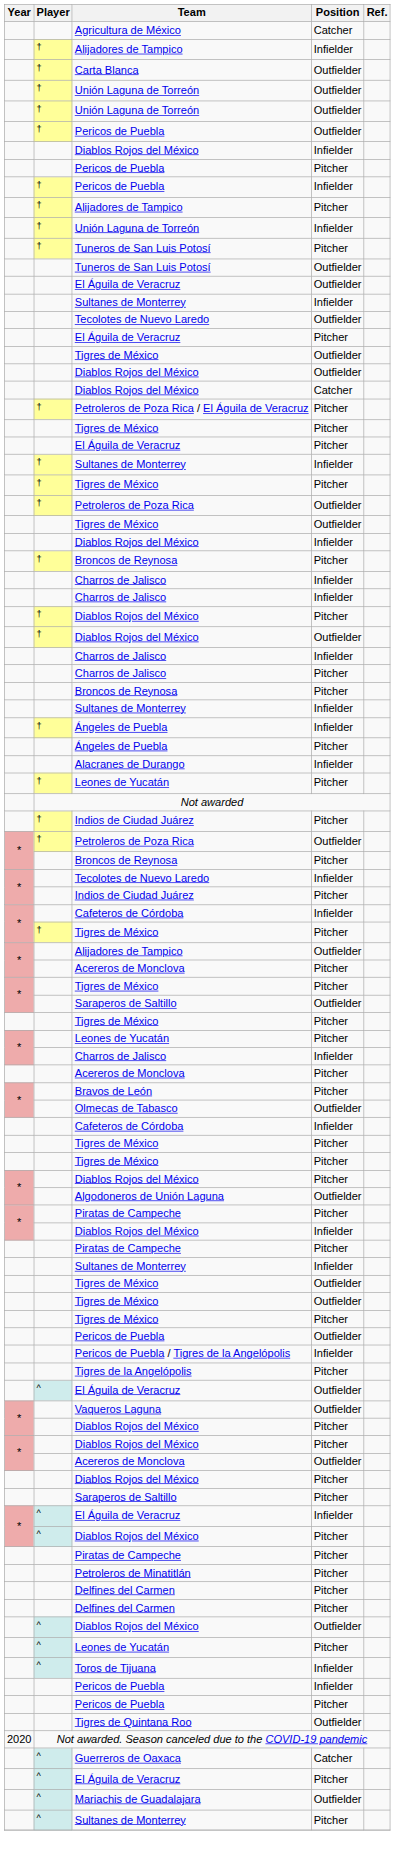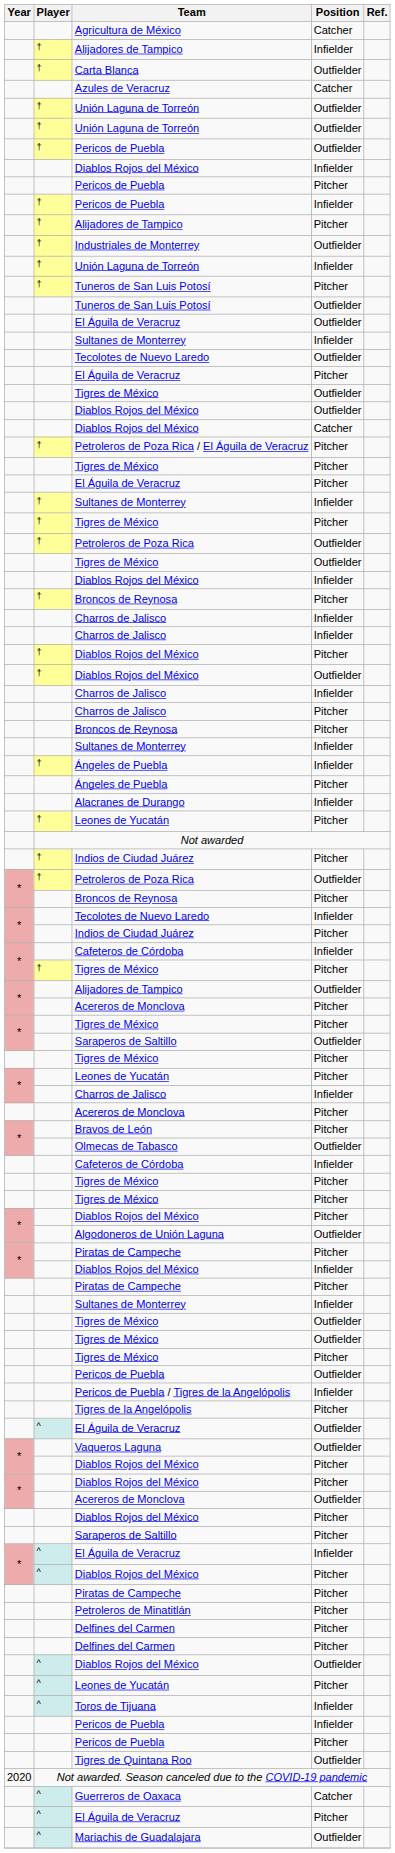 <table class="wikitable sortable">
 <tr>
 <th>Year</th>
 <th>Player</th>
 <th>Team</th>
 <th>Position</th>
 <th class=unsortable>Ref.</th>
 </tr>
 <tr>
 <td></td>
 <td></td>
 <td><a href='#'>Agricultura de México</a></td>
 <td>Catcher</td>
 <td align=center></td>
 </tr>
 <tr>
 <td align=center></td>
 <td bgcolor="#ffff99"><sup>†</sup></td>
 <td><a href='#'>Alijadores de Tampico</a></td>
 <td>Infielder</td>
 <td align=center></td>
 </tr>
 <tr>
 <td align=center></td>
 <td bgcolor="#ffff99"><sup>†</sup></td>
 <td><a href='#'>Carta Blanca</a></td>
 <td>Outfielder</td>
+<td align=center></td>
+</tr>
+<tr>
+<td align=center></td>
+<td></td>
+<td><a href='#'>Azules de Veracruz</a></td>
+<td>Catcher</td>
 <td align=center></td>
 </tr>
 <tr>
 <td align=center></td>
 <td bgcolor="#ffff99"><sup>†</sup></td>
 <td><a href='#'>Unión Laguna de Torreón</a></td>
 <td>Outfielder</td>
 <td align=center></td>
 </tr>
 <tr>
 <td align=center></td>
 <td bgcolor="#ffff99"><sup>†</sup></td>
 <td><a href='#'>Unión Laguna de Torreón</a></td>
 <td>Outfielder</td>
 <td align=center></td>
 </tr>
 <tr>
 <td align=center></td>
 <td bgcolor="#ffff99"><sup>†</sup></td>
 <td><a href='#'>Pericos de Puebla</a></td>
 <td>Outfielder</td>
 <td align=center></td>
 </tr>
 <tr>
 <td align=center></td>
 <td></td>
 <td><a href='#'>Diablos Rojos del México</a></td>
 <td>Infielder</td>
 <td align=center></td>
 </tr>
 <tr>
 <td align=center></td>
 <td></td>
 <td><a href='#'>Pericos de Puebla</a></td>
 <td>Pitcher</td>
 <td align=center></td>
 </tr>
 <tr>
 <td align=center></td>
 <td bgcolor="#ffff99"><sup>†</sup></td>
 <td><a href='#'>Pericos de Puebla</a></td>
 <td>Infielder</td>
 <td align=center></td>
 </tr>
 <tr>
 <td align=center></td>
 <td bgcolor="#ffff99"><sup>†</sup></td>
 <td><a href='#'>Alijadores de Tampico</a></td>
 <td>Pitcher</td>
+<td align=center></td>
+</tr>
+<tr>
+<td align=center></td>
+<td bgcolor="#ffff99"><sup>†</sup></td>
+<td><a href='#'>Industriales de Monterrey</a></td>
+<td>Outfielder</td>
 <td align=center></td>
 </tr>
 <tr>
 <td align=center></td>
 <td bgcolor="#ffff99"><sup>†</sup></td>
 <td><a href='#'>Unión Laguna de Torreón</a></td>
 <td>Infielder</td>
 <td align=center></td>
 </tr>
 <tr>
 <td align=center></td>
 <td bgcolor="#ffff99"><sup>†</sup></td>
 <td><a href='#'>Tuneros de San Luis Potosí</a></td>
 <td>Pitcher</td>
 <td align=center></td>
 </tr>
 <tr>
 <td align=center></td>
 <td></td>
 <td><a href='#'>Tuneros de San Luis Potosí</a></td>
 <td>Outfielder</td>
 <td align=center></td>
 </tr>
 <tr>
 <td align=center></td>
 <td></td>
 <td><a href='#'>El Águila de Veracruz</a></td>
 <td>Outfielder</td>
 <td align=center></td>
 </tr>
 <tr>
 <td align=center></td>
 <td></td>
 <td><a href='#'>Sultanes de Monterrey</a></td>
 <td>Infielder</td>
 <td align=center></td>
 </tr>
 <tr>
 <td align=center></td>
 <td></td>
 <td><a href='#'>Tecolotes de Nuevo Laredo</a></td>
 <td>Outfielder</td>
 <td align=center></td>
 </tr>
 <tr>
 <td align=center></td>
 <td></td>
 <td><a href='#'>El Águila de Veracruz</a></td>
 <td>Pitcher</td>
 <td align=center></td>
 </tr>
 <tr>
 <td align=center></td>
 <td></td>
 <td><a href='#'>Tigres de México</a></td>
 <td>Outfielder</td>
 <td align=center></td>
 </tr>
 <tr>
 <td align=center></td>
 <td></td>
 <td><a href='#'>Diablos Rojos del México</a></td>
 <td>Outfielder</td>
 <td align=center></td>
 </tr>
 <tr>
 <td align=center></td>
 <td></td>
 <td><a href='#'>Diablos Rojos del México</a></td>
 <td>Catcher</td>
 <td align=center></td>
 </tr>
 <tr>
 <td align=center></td>
 <td bgcolor="#ffff99"><sup>†</sup></td>
 <td><a href='#'>Petroleros de Poza Rica</a> / <a href='#'>El Águila de Veracruz</a></td>
 <td>Pitcher</td>
 <td align=center></td>
 </tr>
 <tr>
 <td align=center></td>
 <td></td>
 <td><a href='#'>Tigres de México</a></td>
 <td>Pitcher</td>
 <td align=center></td>
 </tr>
 <tr>
 <td align=center></td>
 <td></td>
 <td><a href='#'>El Águila de Veracruz</a></td>
 <td>Pitcher</td>
 <td align=center></td>
 </tr>
 <tr>
 <td align=center></td>
 <td bgcolor="#ffff99"><sup>†</sup></td>
 <td><a href='#'>Sultanes de Monterrey</a></td>
 <td>Infielder</td>
 <td align=center></td>
 </tr>
 <tr>
 <td align=center></td>
 <td bgcolor="#ffff99"><sup>†</sup></td>
 <td><a href='#'>Tigres de México</a></td>
 <td>Pitcher</td>
 <td align=center></td>
 </tr>
 <tr>
 <td align=center></td>
 <td bgcolor="#ffff99"><sup>†</sup></td>
 <td><a href='#'>Petroleros de Poza Rica</a></td>
 <td>Outfielder</td>
 <td align=center></td>
 </tr>
 <tr>
 <td align=center></td>
 <td></td>
 <td><a href='#'>Tigres de México</a></td>
 <td>Outfielder</td>
 <td align=center></td>
 </tr>
 <tr>
 <td align=center></td>
 <td></td>
 <td><a href='#'>Diablos Rojos del México</a></td>
 <td>Infielder</td>
 <td align=center></td>
 </tr>
 <tr>
 <td align=center></td>
 <td bgcolor="#ffff99"><sup>†</sup></td>
 <td><a href='#'>Broncos de Reynosa</a></td>
 <td>Pitcher</td>
 <td align=center></td>
 </tr>
 <tr>
 <td align=center></td>
 <td></td>
 <td><a href='#'>Charros de Jalisco</a></td>
 <td>Infielder</td>
 <td align=center></td>
 </tr>
 <tr>
 <td align=center></td>
 <td></td>
 <td><a href='#'>Charros de Jalisco</a></td>
 <td>Infielder</td>
 <td align=center></td>
 </tr>
 <tr>
 <td align=center></td>
 <td bgcolor="#ffff99"><sup>†</sup></td>
 <td><a href='#'>Diablos Rojos del México</a></td>
 <td>Pitcher</td>
 <td align=center></td>
 </tr>
 <tr>
 <td align=center></td>
 <td bgcolor="#ffff99"><sup>†</sup></td>
 <td><a href='#'>Diablos Rojos del México</a></td>
 <td>Outfielder</td>
 <td align=center></td>
 </tr>
 <tr>
 <td align=center></td>
 <td></td>
 <td><a href='#'>Charros de Jalisco</a></td>
 <td>Infielder</td>
 <td align=center></td>
 </tr>
 <tr>
 <td align=center></td>
 <td></td>
 <td><a href='#'>Charros de Jalisco</a></td>
 <td>Pitcher</td>
 <td align=center></td>
 </tr>
 <tr>
 <td align=center></td>
 <td></td>
 <td><a href='#'>Broncos de Reynosa</a></td>
 <td>Pitcher</td>
 <td align=center></td>
 </tr>
 <tr>
 <td align=center></td>
 <td></td>
 <td><a href='#'>Sultanes de Monterrey</a></td>
 <td>Infielder</td>
 <td align=center></td>
 </tr>
 <tr>
 <td align=center></td>
 <td bgcolor="#ffff99"><sup>†</sup></td>
 <td><a href='#'>Ángeles de Puebla</a></td>
 <td>Infielder</td>
 <td align=center></td>
 </tr>
 <tr>
 <td align=center></td>
 <td></td>
 <td><a href='#'>Ángeles de Puebla</a></td>
 <td>Pitcher</td>
 <td align=center></td>
 </tr>
 <tr>
 <td align=center></td>
 <td></td>
 <td><a href='#'>Alacranes de Durango</a></td>
 <td>Infielder</td>
 <td align=center></td>
 </tr>
 <tr>
 <td align=center></td>
 <td bgcolor="#ffff99"><sup>†</sup></td>
 <td><a href='#'>Leones de Yucatán</a></td>
 <td>Pitcher</td>
 <td align=center></td>
 </tr>
 <tr>
 <td align=center></td>
 <td colspan=4 align=center><em>Not awarded</em></td>
 </tr>
 <tr>
 <td align=center></td>
 <td bgcolor="#ffff99"><sup>†</sup></td>
 <td><a href='#'>Indios de Ciudad Juárez</a></td>
 <td>Pitcher</td>
 <td align=center></td>
 </tr>
 <tr>
 <td rowspan="2" bgcolor="#eeabab" align=center>*</td>
 <td bgcolor="#ffff99"><sup>†</sup></td>
 <td><a href='#'>Petroleros de Poza Rica</a></td>
 <td>Outfielder</td>
 <td align=center></td>
 </tr>
 <tr>
 <td></td>
 <td><a href='#'>Broncos de Reynosa</a></td>
 <td>Pitcher</td>
 <td align=center></td>
 </tr>
 <tr>
 <td rowspan="2" bgcolor="#eeabab" align=center>*</td>
 <td></td>
 <td><a href='#'>Tecolotes de Nuevo Laredo</a></td>
 <td>Infielder</td>
 <td align=center></td>
 </tr>
 <tr>
 <td></td>
 <td><a href='#'>Indios de Ciudad Juárez</a></td>
 <td>Pitcher</td>
 <td align=center></td>
 </tr>
 <tr>
 <td rowspan="2" bgcolor="#eeabab" align=center>*</td>
 <td></td>
 <td><a href='#'>Cafeteros de Córdoba</a></td>
 <td>Infielder</td>
 <td align=center></td>
 </tr>
 <tr>
 <td bgcolor="#ffff99"><sup>†</sup></td>
 <td><a href='#'>Tigres de México</a></td>
 <td>Pitcher</td>
 <td align=center></td>
 </tr>
 <tr>
 <td rowspan="2" bgcolor="#eeabab" align=center>*</td>
 <td></td>
 <td><a href='#'>Alijadores de Tampico</a></td>
 <td>Outfielder</td>
 <td align=center></td>
 </tr>
 <tr>
 <td></td>
 <td><a href='#'>Acereros de Monclova</a></td>
 <td>Pitcher</td>
 <td align=center></td>
 </tr>
 <tr>
 <td rowspan="2" bgcolor="#eeabab" align=center>*</td>
 <td></td>
 <td><a href='#'>Tigres de México</a></td>
 <td>Pitcher</td>
 <td align=center></td>
 </tr>
 <tr>
 <td></td>
 <td><a href='#'>Saraperos de Saltillo</a></td>
 <td>Outfielder</td>
 <td align=center></td>
 </tr>
 <tr>
 <td align=center></td>
 <td></td>
 <td><a href='#'>Tigres de México</a></td>
 <td>Pitcher</td>
 <td align=center></td>
 </tr>
 <tr>
 <td rowspan="2" bgcolor="#eeabab" align=center>*</td>
 <td></td>
 <td><a href='#'>Leones de Yucatán</a></td>
 <td>Pitcher</td>
 <td align=center></td>
 </tr>
 <tr>
 <td></td>
 <td><a href='#'>Charros de Jalisco</a></td>
 <td>Infielder</td>
 <td align=center></td>
 </tr>
 <tr>
 <td align=center></td>
 <td></td>
 <td><a href='#'>Acereros de Monclova</a></td>
 <td>Pitcher</td>
 <td align=center></td>
 </tr>
 <tr>
 <td rowspan="2" bgcolor="#eeabab" align=center>*</td>
 <td></td>
 <td><a href='#'>Bravos de León</a></td>
 <td>Pitcher</td>
 <td align=center></td>
 </tr>
 <tr>
 <td></td>
 <td><a href='#'>Olmecas de Tabasco</a></td>
 <td>Outfielder</td>
 <td align=center></td>
 </tr>
 <tr>
 <td align=center></td>
 <td></td>
 <td><a href='#'>Cafeteros de Córdoba</a></td>
 <td>Infielder</td>
 <td align=center></td>
 </tr>
 <tr>
 <td align=center></td>
 <td></td>
 <td><a href='#'>Tigres de México</a></td>
 <td>Pitcher</td>
 <td align=center></td>
 </tr>
 <tr>
 <td align=center></td>
 <td></td>
 <td><a href='#'>Tigres de México</a></td>
 <td>Pitcher</td>
 <td align=center></td>
 </tr>
 <tr>
 <td rowspan="2" bgcolor="#eeabab" align=center>*</td>
 <td></td>
 <td><a href='#'>Diablos Rojos del México</a></td>
 <td>Pitcher</td>
 <td align=center></td>
 </tr>
 <tr>
 <td></td>
 <td><a href='#'>Algodoneros de Unión Laguna</a></td>
 <td>Outfielder</td>
 <td align=center></td>
 </tr>
 <tr>
 <td rowspan="2" bgcolor="#eeabab" align=center>*</td>
 <td></td>
 <td><a href='#'>Piratas de Campeche</a></td>
 <td>Pitcher</td>
 <td align=center></td>
 </tr>
 <tr>
 <td></td>
 <td><a href='#'>Diablos Rojos del México</a></td>
 <td>Infielder</td>
 <td align=center></td>
 </tr>
 <tr>
 <td align=center></td>
 <td></td>
 <td><a href='#'>Piratas de Campeche</a></td>
 <td>Pitcher</td>
 <td align=center></td>
 </tr>
 <tr>
 <td align=center></td>
 <td></td>
 <td><a href='#'>Sultanes de Monterrey</a></td>
 <td>Infielder</td>
 <td align=center></td>
 </tr>
 <tr>
 <td align=center></td>
 <td></td>
 <td><a href='#'>Tigres de México</a></td>
 <td>Outfielder</td>
 <td align=center></td>
 </tr>
 <tr>
 <td align=center></td>
 <td></td>
 <td><a href='#'>Tigres de México</a></td>
 <td>Outfielder</td>
 <td align=center></td>
 </tr>
 <tr>
 <td align=center></td>
 <td></td>
 <td><a href='#'>Tigres de México</a></td>
 <td>Pitcher</td>
 <td align=center></td>
 </tr>
 <tr>
 <td align=center></td>
 <td></td>
 <td><a href='#'>Pericos de Puebla</a></td>
 <td>Outfielder</td>
 <td align=center></td>
 </tr>
 <tr>
 <td align=center></td>
 <td></td>
 <td><a href='#'>Pericos de Puebla</a> / <a href='#'>Tigres de la Angelópolis</a></td>
 <td>Infielder</td>
 <td align=center></td>
 </tr>
 <tr>
 <td align=center></td>
 <td></td>
 <td><a href='#'>Tigres de la Angelópolis</a></td>
 <td>Pitcher</td>
 <td align=center></td>
 </tr>
 <tr>
 <td align=center></td>
 <td bgcolor="#cfecec"><sup>^</sup></td>
 <td><a href='#'>El Águila de Veracruz</a></td>
 <td>Outfielder</td>
 <td align=center></td>
 </tr>
 <tr>
 <td rowspan="2" bgcolor="#eeabab" align=center>*</td>
 <td></td>
 <td><a href='#'>Vaqueros Laguna</a></td>
 <td>Outfielder</td>
 <td align=center></td>
 </tr>
 <tr>
 <td></td>
 <td><a href='#'>Diablos Rojos del México</a></td>
 <td>Pitcher</td>
 <td align=center></td>
 </tr>
 <tr>
 <td rowspan="2" bgcolor="#eeabab" align=center>*</td>
 <td></td>
 <td><a href='#'>Diablos Rojos del México</a></td>
 <td>Pitcher</td>
 <td align=center></td>
 </tr>
 <tr>
 <td></td>
 <td><a href='#'>Acereros de Monclova</a></td>
 <td>Outfielder</td>
 <td align=center></td>
 </tr>
 <tr>
 <td align=center></td>
 <td></td>
 <td><a href='#'>Diablos Rojos del México</a></td>
 <td>Pitcher</td>
 <td align=center></td>
 </tr>
 <tr>
 <td align=center></td>
 <td></td>
 <td><a href='#'>Saraperos de Saltillo</a></td>
 <td>Pitcher</td>
 <td align=center></td>
 </tr>
 <tr>
 <td rowspan="2" bgcolor="#eeabab" align=center>*</td>
 <td bgcolor="#cfecec"><sup>^</sup></td>
 <td><a href='#'>El Águila de Veracruz</a></td>
 <td>Infielder</td>
 <td align=center></td>
 </tr>
 <tr>
 <td bgcolor="#cfecec"><sup>^</sup></td>
 <td><a href='#'>Diablos Rojos del México</a></td>
 <td>Pitcher</td>
 <td align=center></td>
 </tr>
 <tr>
 <td align=center></td>
 <td></td>
 <td><a href='#'>Piratas de Campeche</a></td>
 <td>Pitcher</td>
 <td align=center></td>
 </tr>
 <tr>
 <td align=center></td>
 <td></td>
 <td><a href='#'>Petroleros de Minatitlán</a></td>
 <td>Pitcher</td>
 <td align=center></td>
 </tr>
 <tr>
 <td align=center></td>
 <td></td>
 <td><a href='#'>Delfines del Carmen</a></td>
 <td>Pitcher</td>
 <td align=center></td>
 </tr>
 <tr>
 <td align=center></td>
 <td></td>
 <td><a href='#'>Delfines del Carmen</a></td>
 <td>Pitcher</td>
 <td align=center></td>
 </tr>
 <tr>
 <td align=center></td>
 <td bgcolor="#cfecec"><sup>^</sup></td>
 <td><a href='#'>Diablos Rojos del México</a></td>
 <td>Outfielder</td>
 <td align=center></td>
 </tr>
 <tr>
 <td align=center></td>
 <td bgcolor="#cfecec"><sup>^</sup></td>
 <td><a href='#'>Leones de Yucatán</a></td>
 <td>Pitcher</td>
 <td align=center></td>
 </tr>
 <tr>
 <td align=center></td>
 <td bgcolor="#cfecec"><sup>^</sup></td>
 <td><a href='#'>Toros de Tijuana</a></td>
 <td>Infielder</td>
 <td align=center></td>
 </tr>
 <tr>
 <td align=center></td>
 <td></td>
 <td><a href='#'>Pericos de Puebla</a></td>
 <td>Infielder</td>
 <td align=center></td>
 </tr>
 <tr>
 <td align=center></td>
 <td></td>
 <td><a href='#'>Pericos de Puebla</a></td>
 <td>Pitcher</td>
 <td align=center></td>
 </tr>
 <tr>
 <td align=center></td>
 <td></td>
 <td><a href='#'>Tigres de Quintana Roo</a></td>
 <td>Outfielder</td>
 <td align=center></td>
 </tr>
 <tr>
 <td align=center>2020</td>
 <td colspan=4 align=center><em>Not awarded. Season canceled due to the <a href='#'>COVID-19 pandemic</a></em></td>
 </tr>
 <tr>
 <td align=center></td>
 <td bgcolor="#cfecec"><sup>^</sup></td>
 <td><a href='#'>Guerreros de Oaxaca</a></td>
 <td>Catcher</td>
 <td align=center></td>
 </tr>
 <tr>
 <td align=center></td>
 <td bgcolor="#cfecec"><sup>^</sup></td>
 <td><a href='#'>El Águila de Veracruz</a></td>
 <td>Pitcher</td>
 <td align=center></td>
 </tr>
 <tr>
 <td align=center></td>
 <td bgcolor="#cfecec"><sup>^</sup></td>
 <td><a href='#'>Mariachis de Guadalajara</a></td>
 <td>Outfielder</td>
 <td align=center></td>
 </tr>
 <tr>
-<td align=center></td>
-<td bgcolor="#cfecec"><sup>^</sup></td>
-<td><a href='#'>Sultanes de Monterrey</a></td>
-<td>Pitcher</td>
-<td align=center></td>
-</tr>
-<tr>
 </tr>
 </table>
